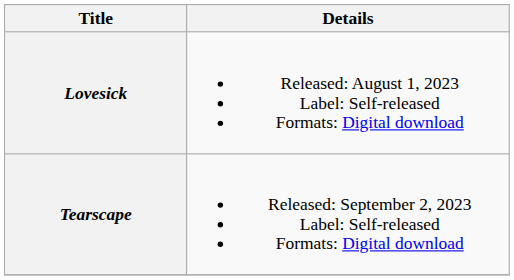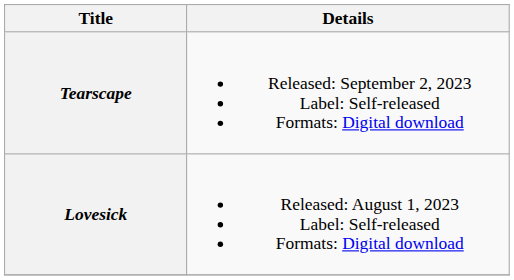 <table class="wikitable plainrowheaders" style="text-align:center;">
 <tr>
 <th scope="col" style="width:10em;">Title</th>
 <th scope="col" style="width:18em;">Details</th>
 </tr>
 <tr>
+<th scope="row"><em>Tearscape</em></th>
+<td><br><ul><li>Released: September 2, 2023</li><li>Label: Self-released</li><li>Formats: <a href='#'>Digital download</a></li></ul></td>
+</tr>
+<tr>
 <th scope="row"><em>Lovesick</em></th>
 <td><br><ul><li>Released: August 1, 2023</li><li>Label: Self-released</li><li>Formats: <a href='#'>Digital download</a></li></ul></td>
 </tr>
 <tr>
-<th scope="row"><em>Tearscape</em></th>
-<td><br><ul><li>Released: September 2, 2023</li><li>Label: Self-released</li><li>Formats: <a href='#'>Digital download</a></li></ul></td>
-</tr>
-<tr>
 </tr>
 </table>
